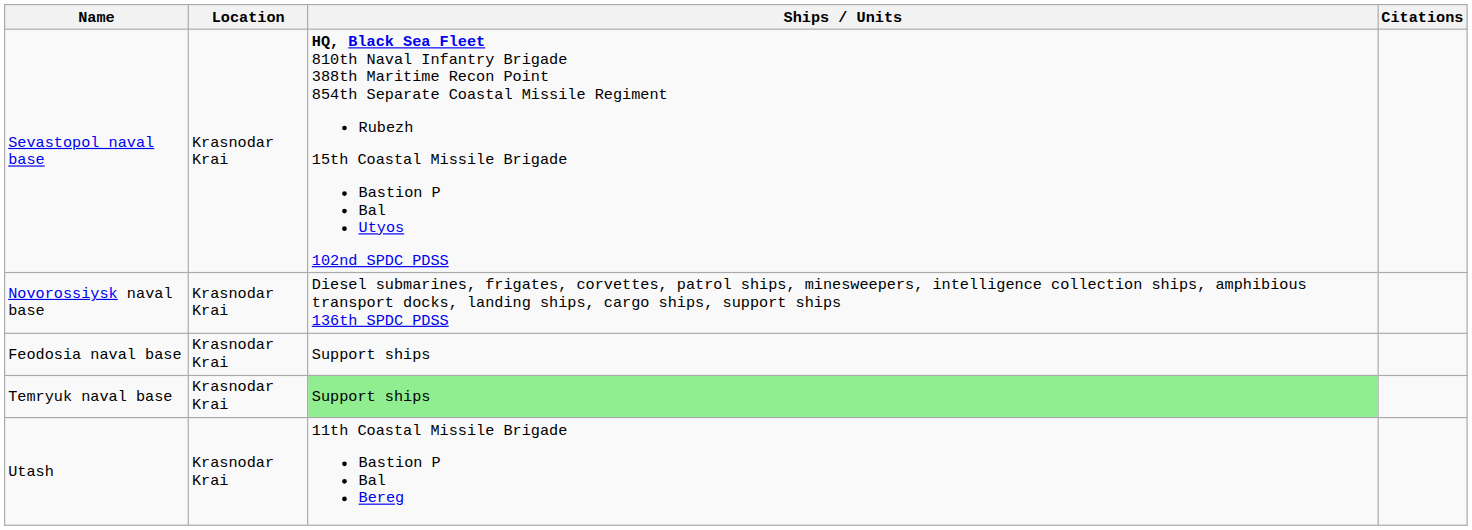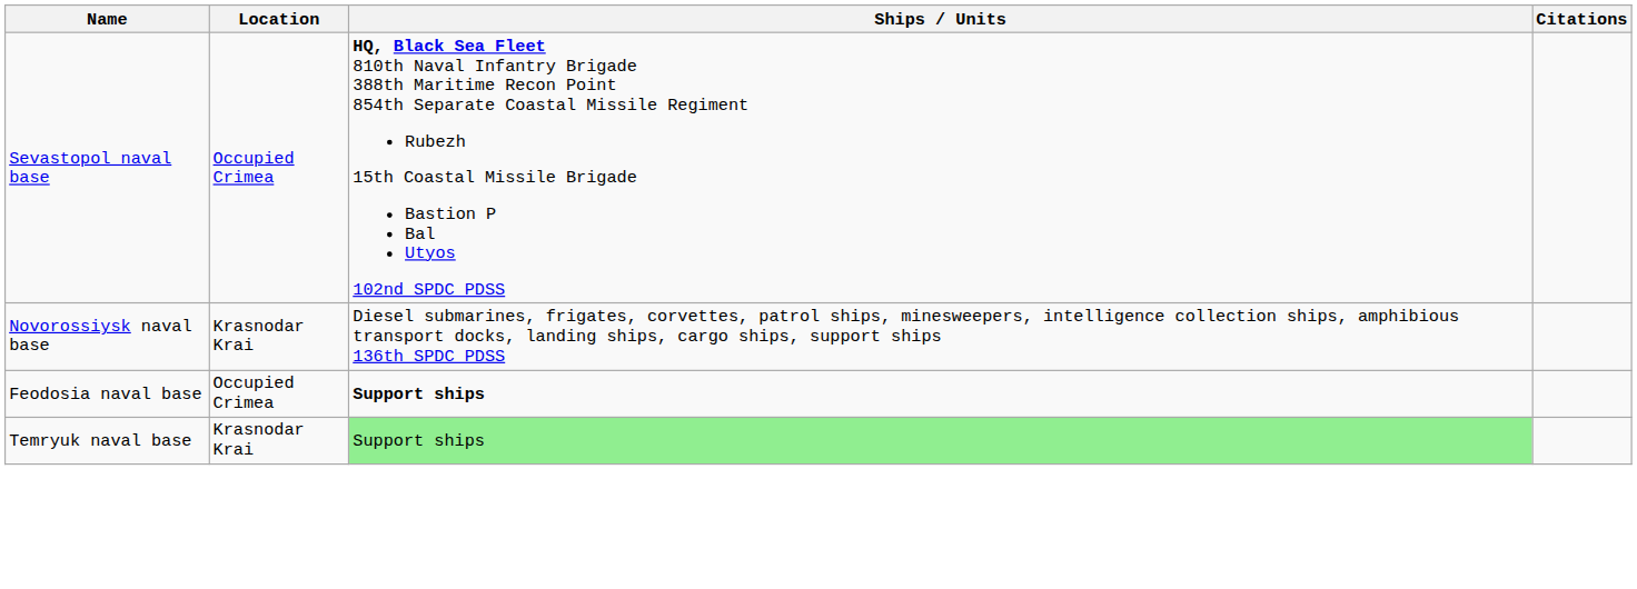 <table class="wikitable sortable">
 <tr>
 <th>Name</th>
 <th>Location</th>
 <th>Ships / Units</th>
 <th>Citations</th>
 </tr>
 <tr>
 <td><a href='#'>Sevastopol naval base</a></td>
-<td>Krasnodar Krai</td>
+<td><a href='#'>Occupied Crimea</a></td>
 <td><strong>HQ, <a href='#'>Black Sea Fleet</a></strong><br>810th Naval Infantry Brigade<br>388th Maritime Recon Point<br>854th Separate Coastal Missile Regiment<ul><li>Rubezh</li></ul>15th Coastal Missile Brigade<ul><li>Bastion P</li><li>Bal</li><li><a href='#'>Utyos</a></li></ul><a href='#'>102nd SPDC PDSS</a></td>
 <td></td>
 </tr>
 <tr>
 <td><a href='#'>Novorossiysk</a> naval base</td>
 <td>Krasnodar Krai</td>
 <td>Diesel submarines, frigates, corvettes, patrol ships, minesweepers, intelligence collection ships, amphibious transport docks, landing ships, cargo ships, support ships<br><a href='#'>136th SPDC PDSS</a></td>
 <td></td>
 </tr>
 <tr>
 <td>Feodosia naval base</td>
-<td>Krasnodar Krai</td>
-<td>Support ships</td>
+<td>Occupied Crimea</td>
+<td><strong>Support ships</strong></td>
 <td></td>
 </tr>
 <tr>
 <td>Temryuk naval base</td>
 <td>Krasnodar Krai</td>
 <td style="background: lightgreen;">Support ships</td>
 <td></td>
 </tr>
-<tr>
-<td>Utash</td>
-<td>Krasnodar Krai</td>
-<td>11th Coastal Missile Brigade<br><ul><li>Bastion P</li><li>Bal</li><li><a href='#'>Bereg</a></li></ul></td>
-<td></td>
-</tr>
 </table>
